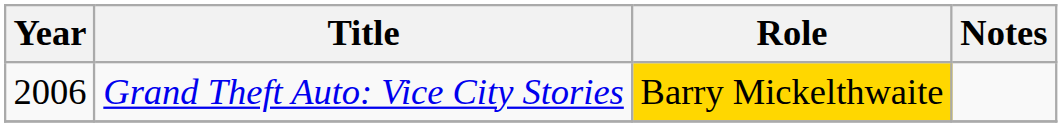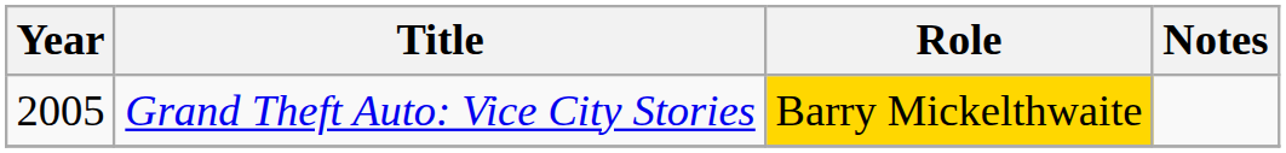 <table class="wikitable">
 <tr>
 <th>Year</th>
 <th>Title</th>
 <th>Role</th>
 <th>Notes</th>
 </tr>
 <tr>
-<td>2006</td>
+<td>2005</td>
 <td><em><a href='#'>Grand Theft Auto: Vice City Stories</a></em></td>
 <td style="background: gold;">Barry Mickelthwaite</td>
 <td></td>
 </tr>
 <tr>
 </tr>
 </table>
